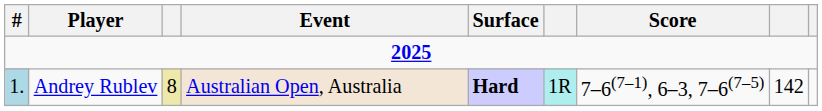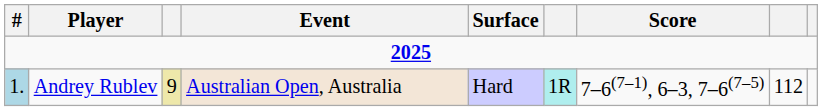 <table class="wikitable sortable">
 <tr>
 <th>#</th>
 <th>Player</th>
 <th></th>
 <th width=220>Event</th>
 <th>Surface</th>
 <th class=unsortable></th>
 <th class=unsortable>Score</th>
 <th></th>
 <th class=unsortable></th>
 </tr>
 <tr>
 <td colspan=9 style=text-align:center><strong><a href='#'>2025</a></strong></td>
 </tr>
 <tr>
 <td style="background: lightblue;">1.</td>
 <td> <a href='#'>Andrey Rublev</a></td>
-<td bgcolor=eee8aa style=text-align:center>8</td>
+<td bgcolor=eee8aa style=text-align:center>9</td>
 <td bgcolor=f3e6d7><a href='#'>Australian Open</a>, Australia</td>
-<td bgcolor=ccccff><strong>Hard</strong></td>
+<td bgcolor=ccccff>Hard</td>
 <td bgcolor=AFEEEE>1R</td>
 <td>7–6<sup>(7–1)</sup>, 6–3, 7–6<sup>(7–5)</sup></td>
-<td style=text-align:center>142</td>
+<td style=text-align:center>112</td>
 <td></td>
 </tr>
 </table>
